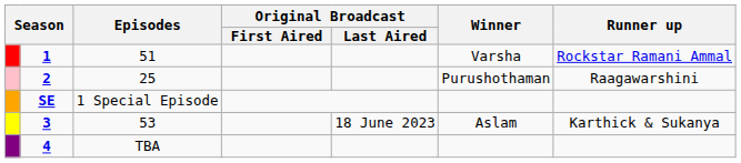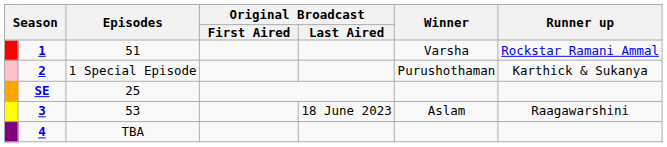 <table class="wikitable" style="text-align:center">
 <tr>
 <th style="padding: 0 8px" colspan="2" rowspan="2">Season</th>
 <th style="padding: 0 8px" rowspan="2">Episodes</th>
 <th colspan="2">Original Broadcast</th>
 <th rowspan="2">Winner</th>
 <th rowspan="2">Runner up</th>
 </tr>
 <tr>
 <th style="padding: 0 8px">First Aired</th>
 <th style="padding: 0 8px">Last Aired</th>
 </tr>
 <tr>
 <td style="background:Red"></td>
 <td align="center"><strong><a href='#'>1</a></strong></td>
 <td>51</td>
 <td align="center"></td>
 <td></td>
 <td>Varsha</td>
 <td><a href='#'>Rockstar Ramani Ammal</a></td>
 </tr>
 <tr>
 <td style="background:pink"></td>
 <td align="center"><strong><a href='#'>2</a></strong></td>
-<td>25</td>
+<td>1 Special Episode</td>
 <td align="center"></td>
 <td></td>
 <td>Purushothaman</td>
-<td>Raagawarshini</td>
+<td>Karthick & Sukanya</td>
 </tr>
 <tr>
 <td style="background:Orange"></td>
 <td align="center"><strong><a href='#'>SE</a></strong></td>
-<td>1 Special Episode</td>
+<td>25</td>
 <td align="center" colspan="2" style=></td>
 <td></td>
 <td></td>
 </tr>
 <tr>
 <td style="background:Yellow"></td>
 <td align="center"><strong><a href='#'>3</a></strong></td>
 <td align="center">53</td>
 <td align="center"></td>
 <td>18 June 2023</td>
 <td>Aslam</td>
-<td>Karthick & Sukanya</td>
+<td>Raagawarshini</td>
 </tr>
 <tr>
 <td style="background:purple"></td>
 <td align="center"><strong><a href='#'>4</a></strong></td>
 <td align="center">TBA</td>
 <td align="center"></td>
 <td></td>
 <td></td>
 <td></td>
 </tr>
 </table>
